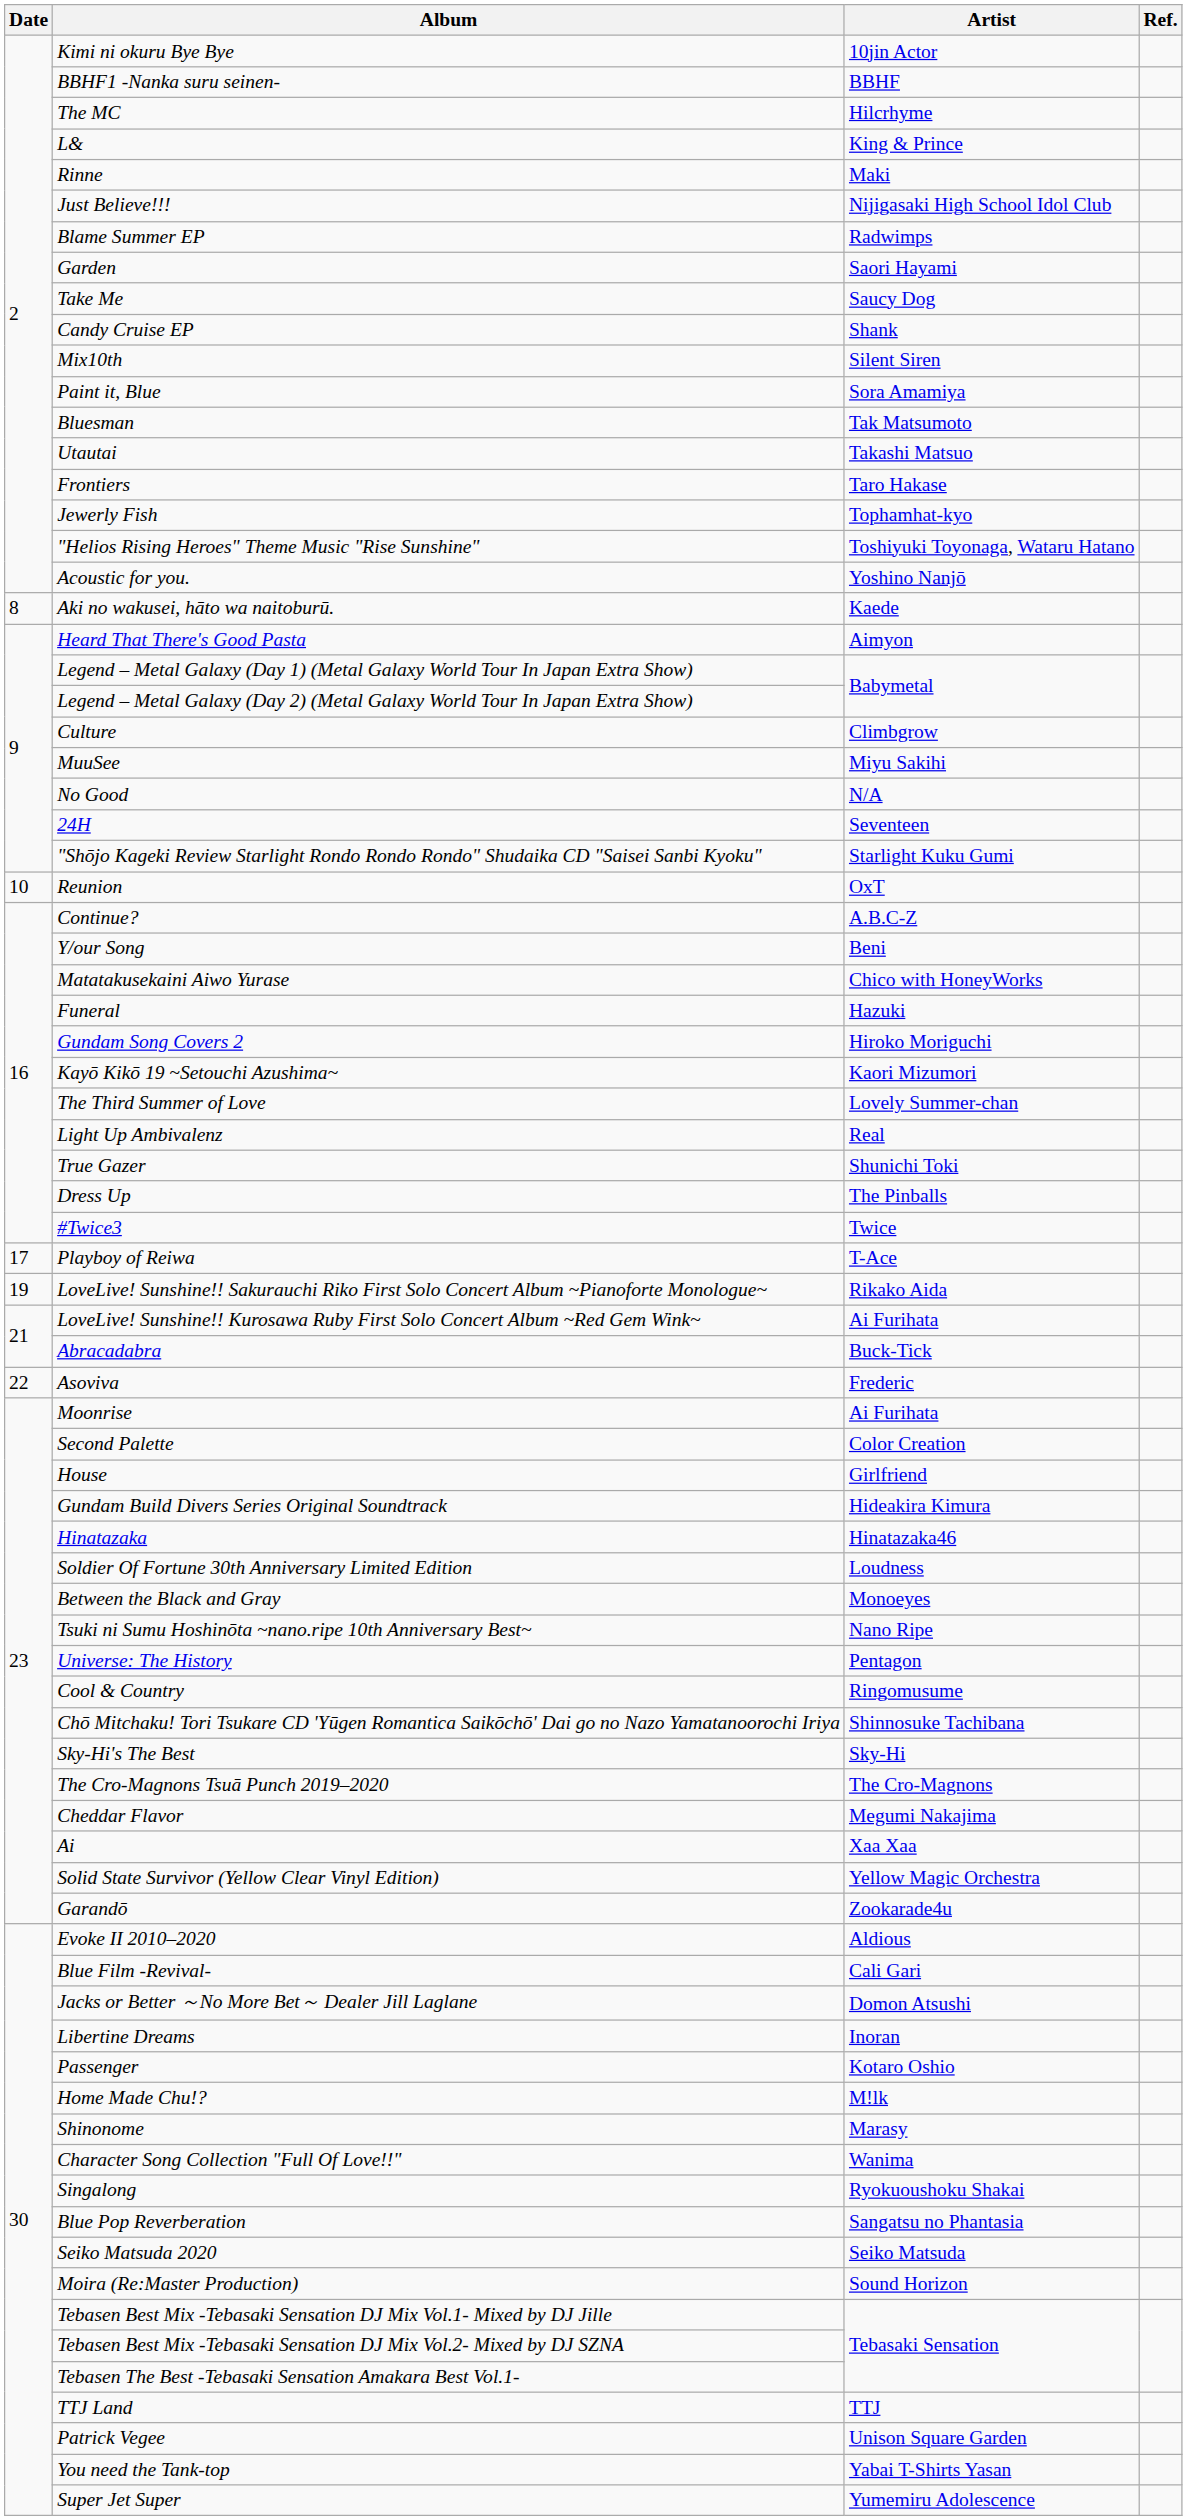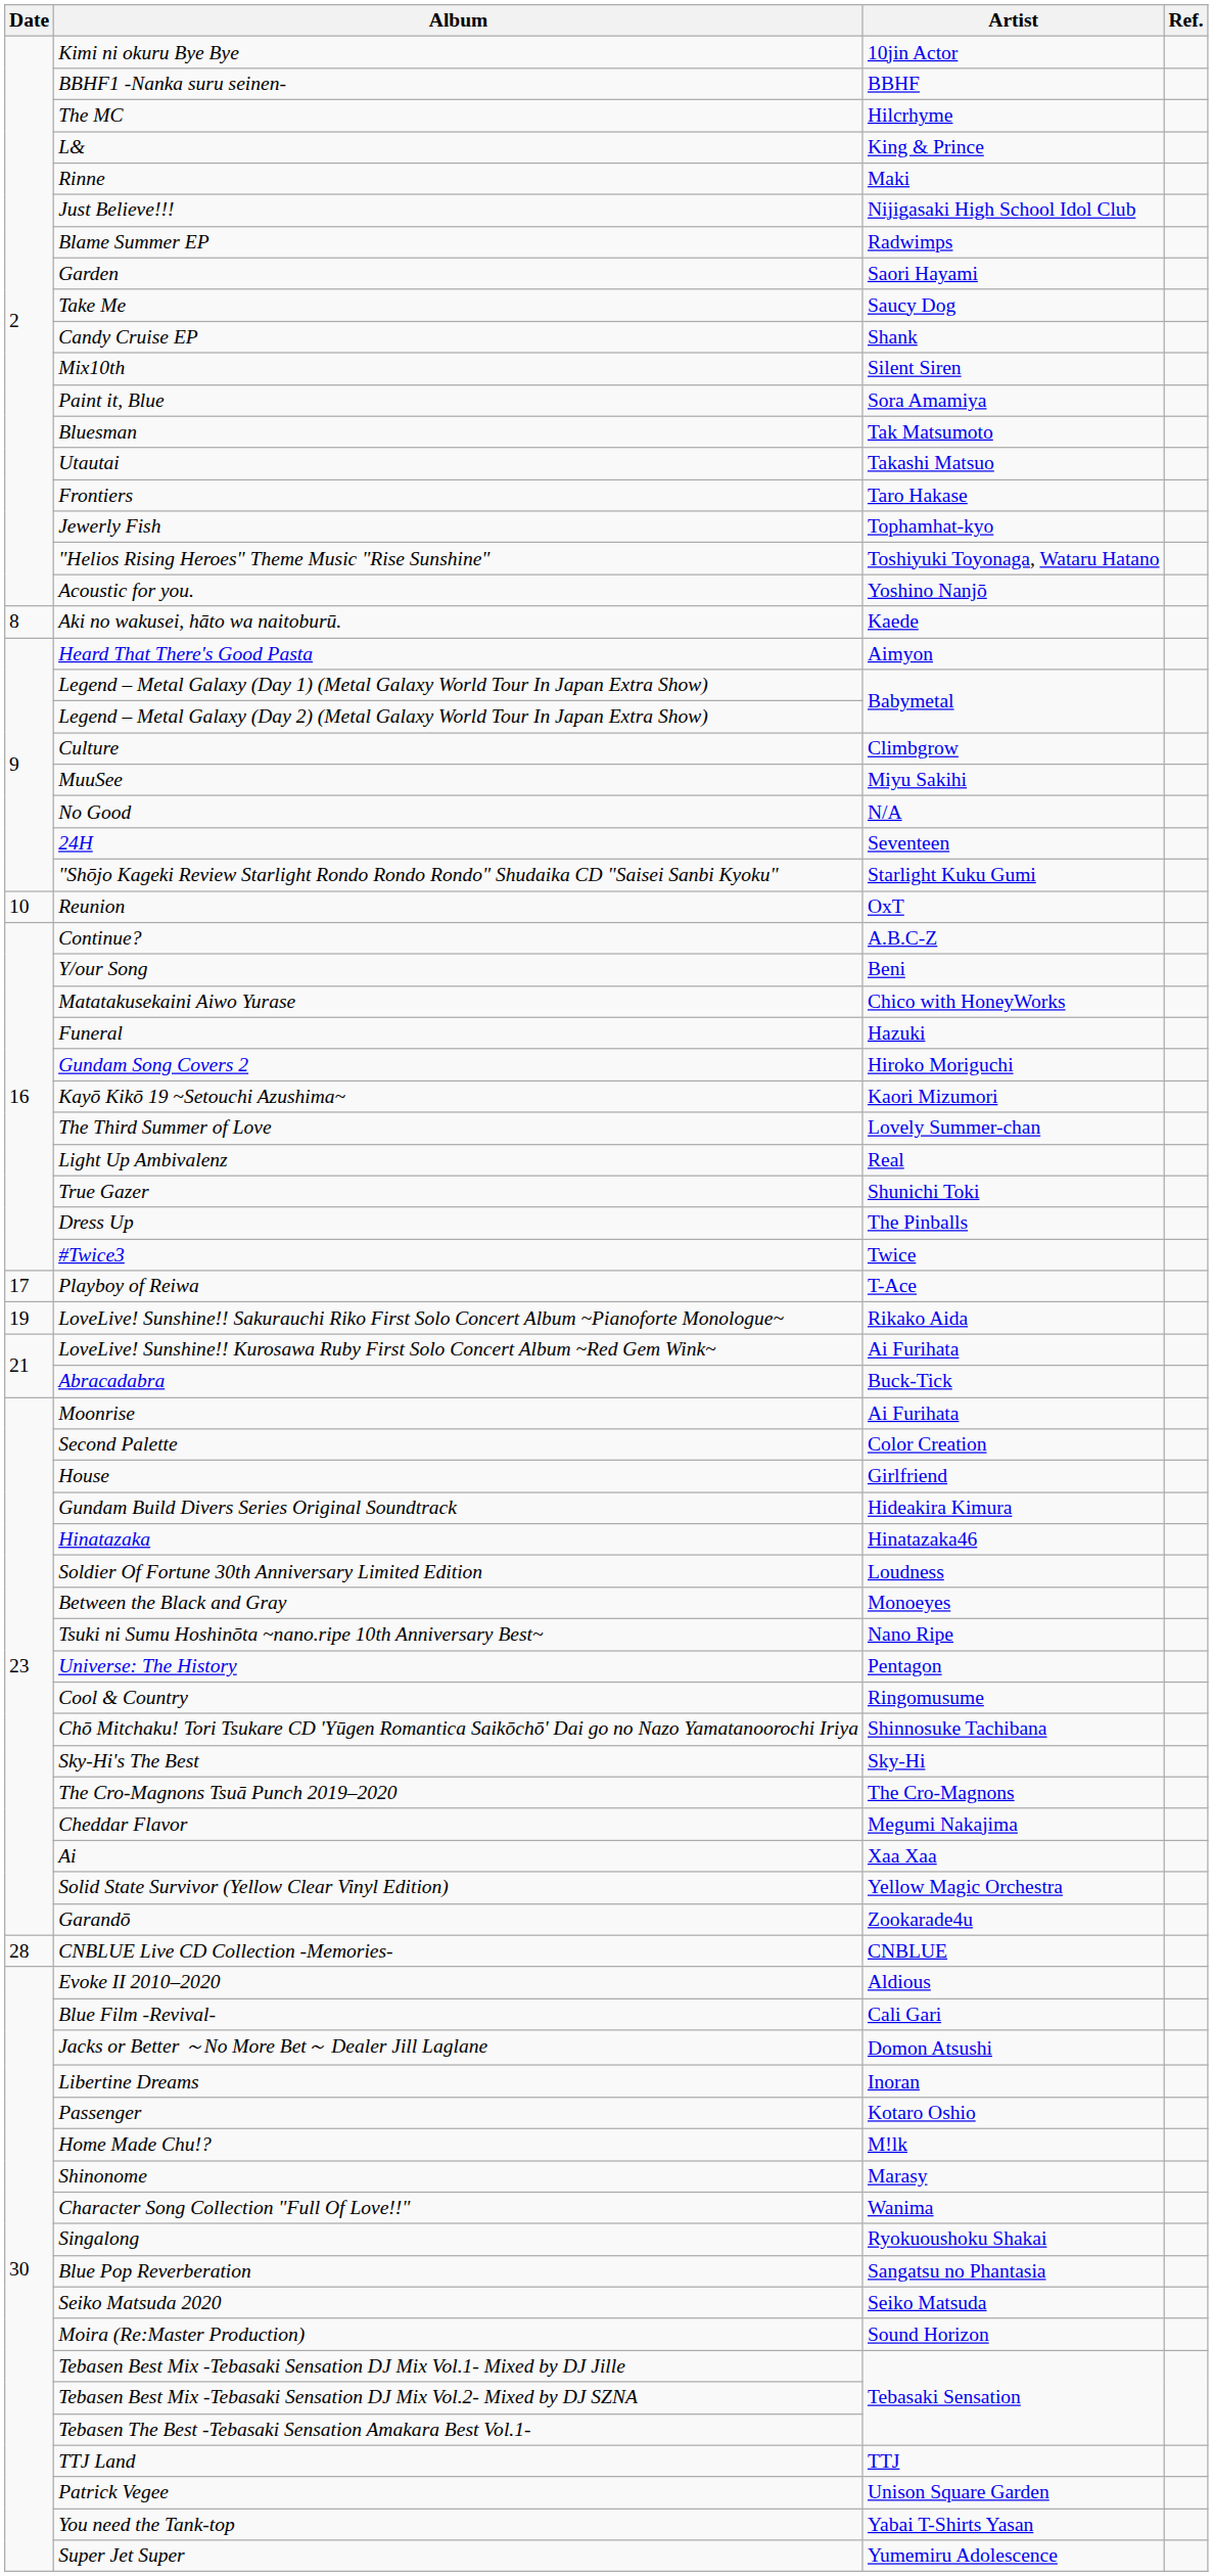 <table class="wikitable">
 <tr>
 <th>Date</th>
 <th>Album</th>
 <th>Artist</th>
 <th>Ref.</th>
 </tr>
 <tr>
 <td rowspan="18">2</td>
 <td><em>Kimi ni okuru Bye Bye</em></td>
 <td><a href='#'>10jin Actor</a></td>
 <td></td>
 </tr>
 <tr>
 <td><em>BBHF1 -Nanka suru seinen-</em></td>
 <td><a href='#'>BBHF</a></td>
 <td></td>
 </tr>
 <tr>
 <td><em>The MC</em></td>
 <td><a href='#'>Hilcrhyme</a></td>
 <td></td>
 </tr>
 <tr>
 <td><em>L&</em></td>
 <td><a href='#'>King & Prince</a></td>
 <td></td>
 </tr>
 <tr>
 <td><em>Rinne</em></td>
 <td><a href='#'>Maki</a></td>
 <td></td>
 </tr>
 <tr>
 <td><em>Just Believe!!!</em></td>
 <td><a href='#'>Nijigasaki High School Idol Club</a></td>
 <td></td>
 </tr>
 <tr>
 <td><em>Blame Summer EP</em></td>
 <td><a href='#'>Radwimps</a></td>
 <td></td>
 </tr>
 <tr>
 <td><em>Garden</em></td>
 <td><a href='#'>Saori Hayami</a></td>
 <td></td>
 </tr>
 <tr>
 <td><em>Take Me</em></td>
 <td><a href='#'>Saucy Dog</a></td>
 <td></td>
 </tr>
 <tr>
 <td><em>Candy Cruise EP</em></td>
 <td><a href='#'>Shank</a></td>
 <td></td>
 </tr>
 <tr>
 <td><em>Mix10th</em></td>
 <td><a href='#'>Silent Siren</a></td>
 <td></td>
 </tr>
 <tr>
 <td><em>Paint it, Blue</em></td>
 <td><a href='#'>Sora Amamiya</a></td>
 <td></td>
 </tr>
 <tr>
 <td><em>Bluesman</em></td>
 <td><a href='#'>Tak Matsumoto</a></td>
 <td></td>
 </tr>
 <tr>
 <td><em>Utautai</em></td>
 <td><a href='#'>Takashi Matsuo</a></td>
 <td></td>
 </tr>
 <tr>
 <td><em>Frontiers</em></td>
 <td><a href='#'>Taro Hakase</a></td>
 <td></td>
 </tr>
 <tr>
 <td><em>Jewerly Fish</em></td>
 <td><a href='#'>Tophamhat-kyo</a></td>
 <td></td>
 </tr>
 <tr>
 <td><em>"Helios Rising Heroes" Theme Music "Rise Sunshine"</em></td>
 <td><a href='#'>Toshiyuki Toyonaga</a>, <a href='#'>Wataru Hatano</a></td>
 <td></td>
 </tr>
 <tr>
 <td><em>Acoustic for you.</em></td>
 <td><a href='#'>Yoshino Nanjō</a></td>
 <td></td>
 </tr>
 <tr>
 <td>8</td>
 <td><em>Aki no wakusei, hāto wa naitoburū.</em></td>
 <td><a href='#'>Kaede</a></td>
 <td></td>
 </tr>
 <tr>
 <td rowspan="8">9</td>
 <td><em><a href='#'>Heard That There's Good Pasta</a></em></td>
 <td><a href='#'>Aimyon</a></td>
 <td></td>
 </tr>
 <tr>
 <td><em>Legend – Metal Galaxy (Day 1) (Metal Galaxy World Tour In Japan Extra Show)</em></td>
 <td rowspan="2"><a href='#'>Babymetal</a></td>
 <td rowspan="2"></td>
 </tr>
 <tr>
 <td><em>Legend – Metal Galaxy (Day 2) (Metal Galaxy World Tour In Japan Extra Show)</em></td>
 </tr>
 <tr>
 <td><em>Culture</em></td>
 <td><a href='#'>Climbgrow</a></td>
 <td></td>
 </tr>
 <tr>
 <td><em>MuuSee</em></td>
 <td><a href='#'>Miyu Sakihi</a></td>
 <td></td>
 </tr>
 <tr>
 <td><em>No Good</em></td>
 <td><a href='#'>N/A</a></td>
 <td></td>
 </tr>
 <tr>
 <td><em><a href='#'>24H</a></em></td>
 <td><a href='#'>Seventeen</a></td>
 <td></td>
 </tr>
 <tr>
 <td><em>"Shōjo Kageki Review Starlight Rondo Rondo Rondo" Shudaika CD "Saisei Sanbi Kyoku"</em></td>
 <td><a href='#'>Starlight Kuku Gumi</a></td>
 <td></td>
 </tr>
 <tr>
 <td>10</td>
 <td><em>Reunion</em></td>
 <td><a href='#'>OxT</a></td>
 <td></td>
 </tr>
 <tr>
 <td rowspan="11">16</td>
 <td><em>Continue?</em></td>
 <td><a href='#'>A.B.C-Z</a></td>
 <td></td>
 </tr>
 <tr>
 <td><em>Y/our Song</em></td>
 <td><a href='#'>Beni</a></td>
 <td></td>
 </tr>
 <tr>
 <td><em>Matatakusekaini Aiwo Yurase</em></td>
 <td><a href='#'>Chico with HoneyWorks</a></td>
 <td></td>
 </tr>
 <tr>
 <td><em>Funeral</em></td>
 <td><a href='#'>Hazuki</a></td>
 <td></td>
 </tr>
 <tr>
 <td><em><a href='#'>Gundam Song Covers 2</a></em></td>
 <td><a href='#'>Hiroko Moriguchi</a></td>
 <td></td>
 </tr>
 <tr>
 <td><em>Kayō Kikō 19 ~Setouchi Azushima~</em></td>
 <td><a href='#'>Kaori Mizumori</a></td>
 <td></td>
 </tr>
 <tr>
 <td><em>The Third Summer of Love</em></td>
 <td><a href='#'>Lovely Summer-chan</a></td>
 <td></td>
 </tr>
 <tr>
 <td><em>Light Up Ambivalenz</em></td>
 <td><a href='#'>Real</a></td>
 <td></td>
 </tr>
 <tr>
 <td><em>True Gazer</em></td>
 <td><a href='#'>Shunichi Toki</a></td>
 <td></td>
 </tr>
 <tr>
 <td><em>Dress Up</em></td>
 <td><a href='#'>The Pinballs</a></td>
 <td></td>
 </tr>
 <tr>
 <td><em><a href='#'>#Twice3</a></em></td>
 <td><a href='#'>Twice</a></td>
 <td></td>
 </tr>
 <tr>
 <td>17</td>
 <td><em>Playboy of Reiwa</em></td>
 <td><a href='#'>T-Ace</a></td>
 <td></td>
 </tr>
 <tr>
 <td>19</td>
 <td><em>LoveLive! Sunshine!! Sakurauchi Riko First Solo Concert Album ~Pianoforte Monologue~</em></td>
 <td><a href='#'>Rikako Aida</a></td>
 <td></td>
 </tr>
 <tr>
 <td rowspan="2">21</td>
 <td><em>LoveLive! Sunshine!! Kurosawa Ruby First Solo Concert Album ~Red Gem Wink~</em></td>
 <td><a href='#'>Ai Furihata</a></td>
 <td></td>
 </tr>
 <tr>
 <td><em><a href='#'>Abracadabra</a></em></td>
 <td><a href='#'>Buck-Tick</a></td>
 <td></td>
 </tr>
 <tr>
-<td>22</td>
-<td><em>Asoviva</em></td>
-<td><a href='#'>Frederic</a></td>
-<td></td>
-</tr>
-<tr>
 <td rowspan="17">23</td>
 <td><em>Moonrise</em></td>
 <td><a href='#'>Ai Furihata</a></td>
 <td></td>
 </tr>
 <tr>
 <td><em>Second Palette</em></td>
 <td><a href='#'>Color Creation</a></td>
 <td></td>
 </tr>
 <tr>
 <td><em>House</em></td>
 <td><a href='#'>Girlfriend</a></td>
 <td></td>
 </tr>
 <tr>
 <td><em>Gundam Build Divers Series Original Soundtrack</em></td>
 <td><a href='#'>Hideakira Kimura</a></td>
 <td></td>
 </tr>
 <tr>
 <td><em><a href='#'>Hinatazaka</a></em></td>
 <td><a href='#'>Hinatazaka46</a></td>
 <td></td>
 </tr>
 <tr>
 <td><em>Soldier Of Fortune 30th Anniversary Limited Edition</em></td>
 <td><a href='#'>Loudness</a></td>
 <td></td>
 </tr>
 <tr>
 <td><em>Between the Black and Gray</em></td>
 <td><a href='#'>Monoeyes</a></td>
 <td></td>
 </tr>
 <tr>
 <td><em>Tsuki ni Sumu Hoshinōta ~nano.ripe 10th Anniversary Best~</em></td>
 <td><a href='#'>Nano Ripe</a></td>
 <td></td>
 </tr>
 <tr>
 <td><em><a href='#'>Universe: The History</a></em></td>
 <td><a href='#'>Pentagon</a></td>
 <td></td>
 </tr>
 <tr>
 <td><em>Cool & Country</em></td>
 <td><a href='#'>Ringomusume</a></td>
 <td></td>
 </tr>
 <tr>
 <td><em>Chō Mitchaku! Tori Tsukare CD 'Yūgen Romantica Saikōchō' Dai go no Nazo Yamatanoorochi Iriya</em></td>
 <td><a href='#'>Shinnosuke Tachibana</a></td>
 <td></td>
 </tr>
 <tr>
 <td><em>Sky-Hi's The Best</em></td>
 <td><a href='#'>Sky-Hi</a></td>
 <td></td>
 </tr>
 <tr>
 <td><em>The Cro-Magnons Tsuā Punch 2019–2020</em></td>
 <td><a href='#'>The Cro-Magnons</a></td>
 <td></td>
 </tr>
 <tr>
 <td><em>Cheddar Flavor</em></td>
 <td><a href='#'>Megumi Nakajima</a></td>
 <td></td>
 </tr>
 <tr>
 <td><em>Ai</em></td>
 <td><a href='#'>Xaa Xaa</a></td>
 <td></td>
 </tr>
 <tr>
 <td><em>Solid State Survivor (Yellow Clear Vinyl Edition)</em></td>
 <td><a href='#'>Yellow Magic Orchestra</a></td>
 <td></td>
 </tr>
 <tr>
 <td><em>Garandō</em></td>
 <td><a href='#'>Zookarade4u</a></td>
+<td></td>
+</tr>
+<tr>
+<td>28</td>
+<td><em>CNBLUE Live CD Collection -Memories-</em></td>
+<td><a href='#'>CNBLUE</a></td>
 <td></td>
 </tr>
 <tr>
 <td rowspan="19">30</td>
 <td><em>Evoke II 2010–2020</em></td>
 <td><a href='#'>Aldious</a></td>
 <td></td>
 </tr>
 <tr>
 <td><em>Blue Film -Revival-</em></td>
 <td><a href='#'>Cali Gari</a></td>
 <td></td>
 </tr>
 <tr>
 <td><em>Jacks or Better ～No More Bet～ Dealer Jill Laglane</em></td>
 <td><a href='#'>Domon Atsushi</a></td>
 <td></td>
 </tr>
 <tr>
 <td><em>Libertine Dreams</em></td>
 <td><a href='#'>Inoran</a></td>
 <td></td>
 </tr>
 <tr>
 <td><em>Passenger</em></td>
 <td><a href='#'>Kotaro Oshio</a></td>
 <td></td>
 </tr>
 <tr>
 <td><em>Home Made Chu!?</em></td>
 <td><a href='#'>M!lk</a></td>
 <td></td>
 </tr>
 <tr>
 <td><em>Shinonome</em></td>
 <td><a href='#'>Marasy</a></td>
 <td></td>
 </tr>
 <tr>
 <td><em>Character Song Collection "Full Of Love!!"</em></td>
 <td><a href='#'>Wanima</a></td>
 <td></td>
 </tr>
 <tr>
 <td><em>Singalong</em></td>
 <td><a href='#'>Ryokuoushoku Shakai</a></td>
 <td></td>
 </tr>
 <tr>
 <td><em>Blue Pop Reverberation</em></td>
 <td><a href='#'>Sangatsu no Phantasia</a></td>
 <td></td>
 </tr>
 <tr>
 <td><em>Seiko Matsuda 2020</em></td>
 <td><a href='#'>Seiko Matsuda</a></td>
 <td></td>
 </tr>
 <tr>
 <td><em>Moira (Re:Master Production)</em></td>
 <td><a href='#'>Sound Horizon</a></td>
 <td></td>
 </tr>
 <tr>
 <td><em>Tebasen Best Mix -Tebasaki Sensation DJ Mix Vol.1- Mixed by DJ Jille</em></td>
 <td rowspan="3"><a href='#'>Tebasaki Sensation</a></td>
 <td rowspan="3"></td>
 </tr>
 <tr>
 <td><em>Tebasen Best Mix -Tebasaki Sensation DJ Mix Vol.2- Mixed by DJ SZNA</em></td>
 </tr>
 <tr>
 <td><em>Tebasen The Best -Tebasaki Sensation Amakara Best Vol.1-</em></td>
 </tr>
 <tr>
 <td><em>TTJ Land</em></td>
 <td><a href='#'>TTJ</a></td>
 <td></td>
 </tr>
 <tr>
 <td><em>Patrick Vegee</em></td>
 <td><a href='#'>Unison Square Garden</a></td>
 <td></td>
 </tr>
 <tr>
 <td><em>You need the Tank-top</em></td>
 <td><a href='#'>Yabai T-Shirts Yasan</a></td>
 <td></td>
 </tr>
 <tr>
 <td><em>Super Jet Super</em></td>
 <td><a href='#'>Yumemiru Adolescence</a></td>
 <td></td>
 </tr>
 </table>
